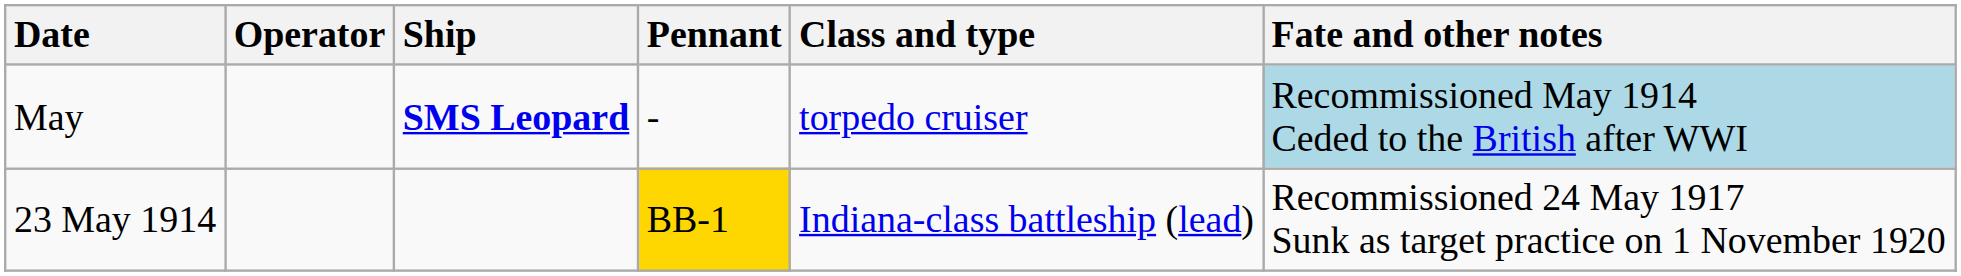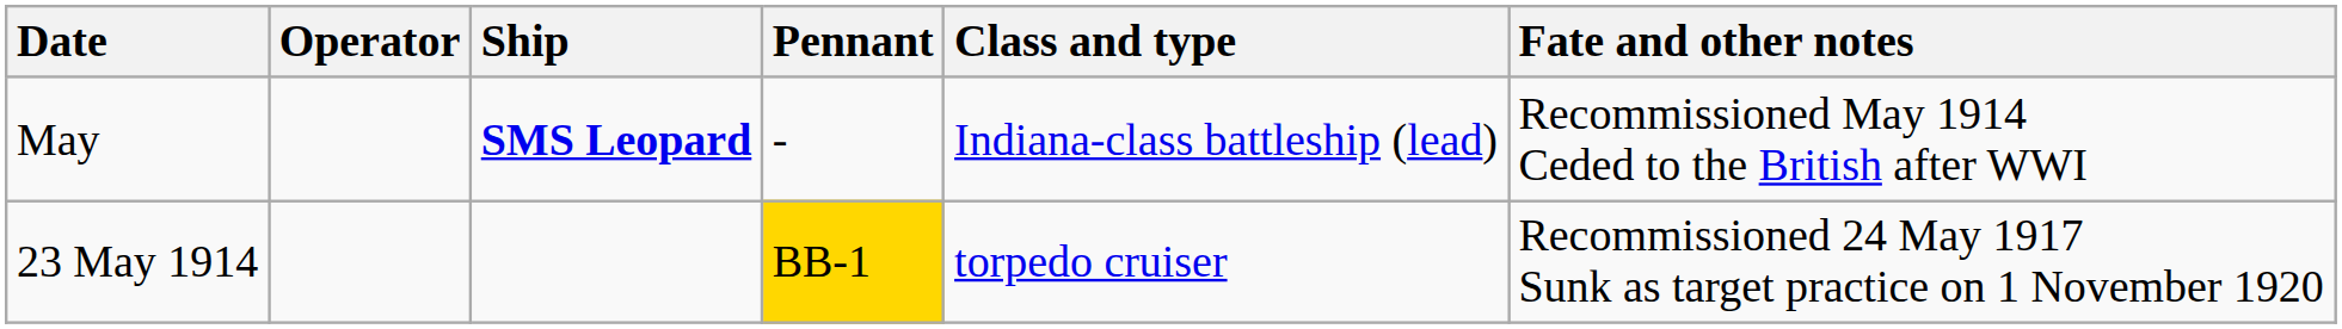 <table class="wikitable nowraplinks">
 <tr>
 <th style="text-align: left;">Date</th>
 <th style="text-align: left;">Operator</th>
 <th style="text-align: left;">Ship</th>
 <th style="text-align: left;">Pennant</th>
 <th style="text-align: left;">Class and type</th>
 <th style="text-align: left;">Fate and other notes</th>
 </tr>
 <tr>
 <td>May</td>
 <td></td>
 <td><strong><a href='#'>SMS Leopard</a></strong></td>
 <td>-</td>
-<td><a href='#'>torpedo cruiser </a></td>
-<td style="background: lightblue;">Recommissioned May 1914<br>Ceded to the <a href='#'>British</a> after WWI</td>
+<td><a href='#'>Indiana-class battleship</a> (<a href='#'>lead</a>)</td>
+<td>Recommissioned May 1914<br>Ceded to the <a href='#'>British</a> after WWI</td>
 </tr>
 <tr>
 <td>23 May 1914</td>
 <td></td>
 <td><strong></strong></td>
 <td style="background: gold;">BB-1</td>
-<td><a href='#'>Indiana-class battleship</a> (<a href='#'>lead</a>)</td>
+<td><a href='#'>torpedo cruiser </a></td>
 <td>Recommissioned 24 May 1917<br>Sunk as target practice on 1 November 1920</td>
 </tr>
 </table>
